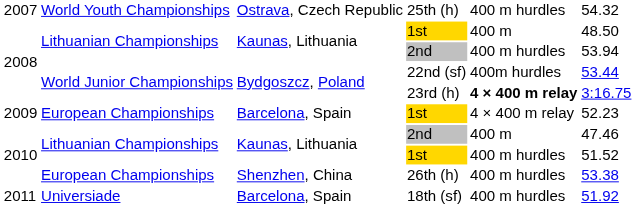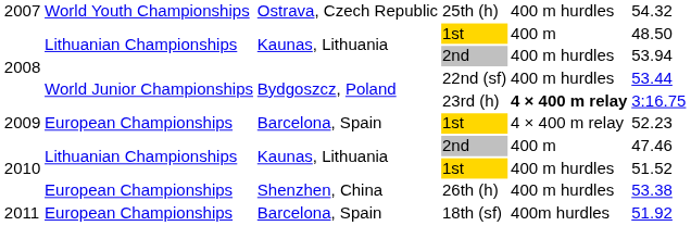 <table>
 <tr>
 <td>2007</td>
 <td><a href='#'>World Youth Championships</a></td>
 <td><a href='#'>Ostrava</a>, Czech Republic</td>
 <td>25th (h)</td>
 <td>400 m hurdles</td>
 <td>54.32</td>
 </tr>
 <tr>
 <td rowspan=4>2008</td>
 <td rowspan=2><a href='#'>Lithuanian Championships</a></td>
 <td rowspan=2><a href='#'>Kaunas</a>, Lithuania</td>
 <td bgcolor="gold">1st</td>
 <td>400 m</td>
 <td>48.50</td>
 </tr>
 <tr>
 <td bgcolor="silver">2nd</td>
 <td>400 m hurdles</td>
 <td>53.94</td>
 </tr>
 <tr>
 <td rowspan=2><a href='#'>World Junior Championships</a></td>
 <td rowspan=2><a href='#'>Bydgoszcz</a>, <a href='#'>Poland</a></td>
 <td>22nd (sf)</td>
-<td>400m hurdles</td>
+<td>400 m hurdles</td>
 <td><a href='#'>53.44</a></td>
 </tr>
 <tr>
 <td>23rd (h)</td>
 <td><strong>4 × 400 m relay</strong></td>
 <td><a href='#'>3:16.75</a></td>
 </tr>
 <tr>
 <td>2009</td>
 <td><a href='#'>European Championships</a></td>
 <td><a href='#'>Barcelona</a>, Spain</td>
 <td bgcolor="gold">1st</td>
 <td>4 × 400 m relay</td>
 <td>52.23</td>
 </tr>
 <tr>
 <td rowspan=3>2010</td>
 <td rowspan=2><a href='#'>Lithuanian Championships</a></td>
 <td rowspan=2><a href='#'>Kaunas</a>, Lithuania</td>
 <td bgcolor="silver">2nd</td>
 <td>400 m</td>
 <td>47.46</td>
 </tr>
 <tr>
 <td bgcolor="gold">1st</td>
 <td>400 m hurdles</td>
 <td>51.52</td>
 </tr>
 <tr>
 <td><a href='#'>European Championships</a></td>
 <td><a href='#'>Shenzhen</a>, China</td>
 <td>26th (h)</td>
 <td>400 m hurdles</td>
 <td><a href='#'>53.38</a></td>
 </tr>
 <tr>
 <td>2011</td>
-<td><a href='#'>Universiade</a></td>
+<td><a href='#'>European Championships</a></td>
 <td><a href='#'>Barcelona</a>, Spain</td>
 <td>18th (sf)</td>
-<td>400 m hurdles</td>
+<td>400m hurdles</td>
 <td><a href='#'>51.92</a></td>
 </tr>
 </table>
